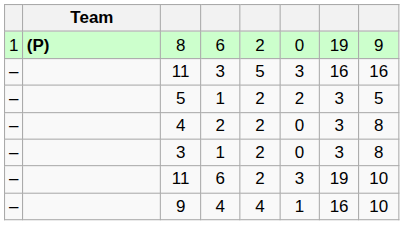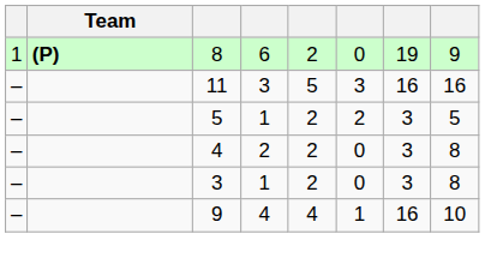 <table class="wikitable" style="text-align:center; margin-bottom:0">
 <tr>
 <th style="width:10px"></th>
 <th style="width:35%;">Team</th>
 <th style="width:30px;"></th>
 <th style="width:30px;"></th>
 <th style="width:30px;"></th>
 <th style="width:30px;"></th>
 <th style="width:30px;"></th>
 <th style="width:30px;"></th>
 </tr>
 <tr style="background:#ccffcc;">
 <td>1</td>
 <td align=left> <strong>(P)</strong></td>
 <td>8</td>
 <td>6</td>
 <td>2</td>
 <td>0</td>
 <td>19</td>
 <td>9</td>
 </tr>
 <tr>
 <td>–</td>
 <td align=left></td>
 <td>11</td>
 <td>3</td>
 <td>5</td>
 <td>3</td>
 <td>16</td>
 <td>16</td>
 </tr>
 <tr>
 <td>–</td>
 <td align=left></td>
 <td>5</td>
 <td>1</td>
 <td>2</td>
 <td>2</td>
 <td>3</td>
 <td>5</td>
 </tr>
 <tr>
 <td>–</td>
 <td align=left></td>
 <td>4</td>
 <td>2</td>
 <td>2</td>
 <td>0</td>
 <td>3</td>
 <td>8</td>
 </tr>
 <tr>
 <td>–</td>
 <td align=left></td>
 <td>3</td>
 <td>1</td>
 <td>2</td>
 <td>0</td>
 <td>3</td>
 <td>8</td>
 </tr>
 <tr>
 <td>–</td>
 <td align=left></td>
-<td>11</td>
-<td>6</td>
-<td>2</td>
-<td>3</td>
-<td>19</td>
-<td>10</td>
-</tr>
-<tr>
-<td>–</td>
-<td align=left></td>
 <td>9</td>
 <td>4</td>
 <td>4</td>
 <td>1</td>
 <td>16</td>
 <td>10</td>
 </tr>
 </table>
